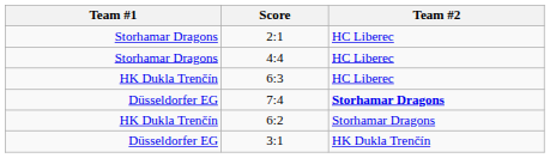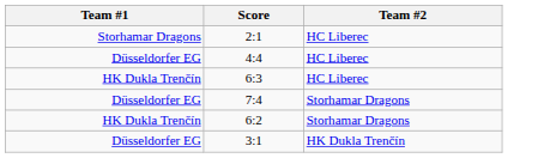 <table class="wikitable" style="text-align: center;">
 <tr>
 <th width=22%>Team #1</th>
 <th width=11%>Score</th>
 <th width=22%>Team #2</th>
 </tr>
 <tr>
 <td style="text-align: right;"><a href='#'>Storhamar Dragons</a> </td>
 <td>2:1</td>
 <td style="text-align: left;"> <a href='#'>HC Liberec</a></td>
 </tr>
 <tr>
-<td style="text-align: right;"><a href='#'>Storhamar Dragons</a> </td>
+<td style="text-align: right;"><a href='#'>Düsseldorfer EG</a> </td>
 <td>4:4</td>
 <td style="text-align: left;"> <a href='#'>HC Liberec</a></td>
 </tr>
 <tr>
 <td style="text-align: right;"><a href='#'>HK Dukla Trenčín</a> </td>
 <td>6:3</td>
 <td style="text-align: left;"> <a href='#'>HC Liberec</a></td>
 </tr>
 <tr>
 <td style="text-align: right;"><a href='#'>Düsseldorfer EG</a> </td>
 <td>7:4</td>
-<td style="text-align: left;"><strong> <a href='#'>Storhamar Dragons</a></strong></td>
+<td style="text-align: left;"> <a href='#'>Storhamar Dragons</a></td>
 </tr>
 <tr>
 <td style="text-align: right;"><a href='#'>HK Dukla Trenčín</a> </td>
 <td>6:2</td>
 <td style="text-align: left;"> <a href='#'>Storhamar Dragons</a></td>
 </tr>
 <tr>
 <td style="text-align: right;"><a href='#'>Düsseldorfer EG</a> </td>
 <td>3:1</td>
 <td style="text-align: left;"> <a href='#'>HK Dukla Trenčín</a></td>
 </tr>
 </table>
